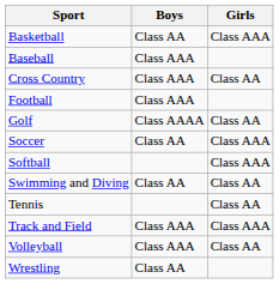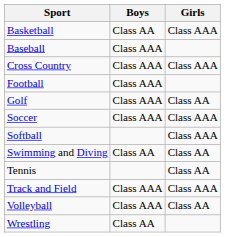 <table class="wikitable">
 <tr>
 <th>Sport</th>
 <th>Boys</th>
 <th>Girls</th>
 </tr>
 <tr>
 <td><a href='#'>Basketball</a></td>
 <td>Class AA</td>
 <td>Class AAA</td>
 </tr>
 <tr>
 <td><a href='#'>Baseball</a></td>
 <td>Class AAA</td>
 <td></td>
 </tr>
 <tr>
 <td><a href='#'>Cross Country</a></td>
 <td>Class AAA</td>
-<td>Class AA</td>
+<td>Class AAA</td>
 </tr>
 <tr>
 <td><a href='#'>Football</a></td>
 <td>Class AAA</td>
 <td></td>
 </tr>
 <tr>
 <td><a href='#'>Golf</a></td>
-<td>Class AAAA</td>
+<td>Class AAA</td>
 <td>Class AA</td>
 </tr>
 <tr>
 <td><a href='#'>Soccer</a></td>
-<td>Class AA</td>
+<td>Class AAA</td>
 <td>Class AAA</td>
 </tr>
 <tr>
 <td><a href='#'>Softball</a></td>
 <td></td>
 <td>Class AAA</td>
 </tr>
 <tr>
 <td><a href='#'>Swimming</a> and <a href='#'>Diving</a></td>
 <td>Class AA</td>
 <td>Class AA</td>
 </tr>
 <tr>
 <td>Tennis</td>
 <td></td>
 <td>Class AA</td>
 </tr>
 <tr>
 <td><a href='#'>Track and Field</a></td>
 <td>Class AAA</td>
 <td>Class AAA</td>
 </tr>
 <tr>
 <td><a href='#'>Volleyball</a></td>
 <td>Class AAA</td>
 <td>Class AA</td>
 </tr>
 <tr>
 <td><a href='#'>Wrestling</a></td>
 <td>Class AA</td>
 <td></td>
 </tr>
 </table>
